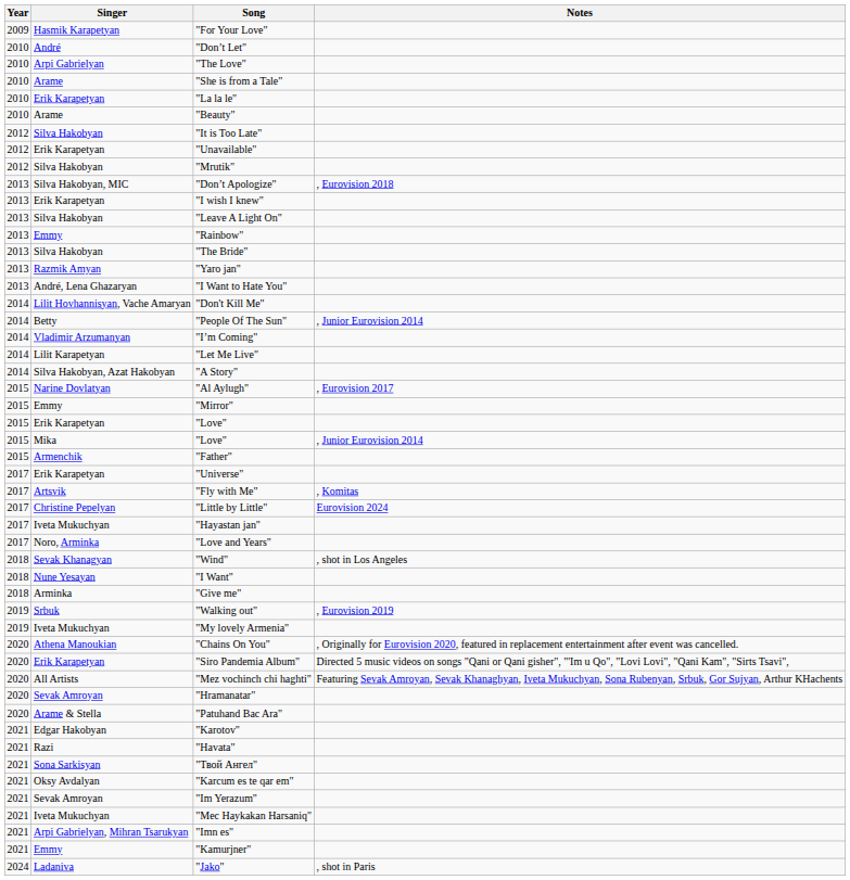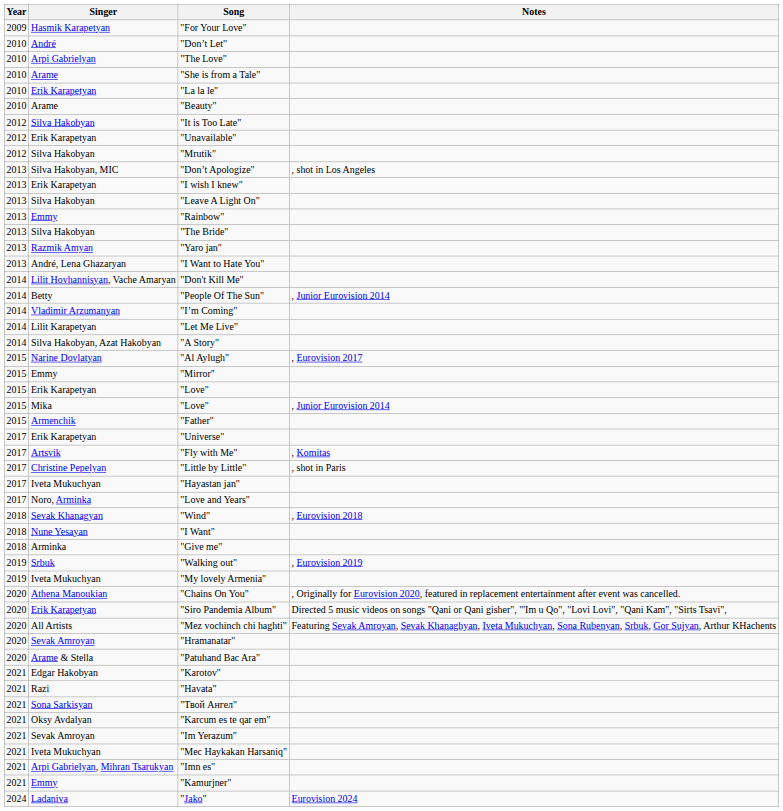 <table class="wikitable">
 <tr>
 <th>Year</th>
 <th>Singer</th>
 <th>Song</th>
 <th>Notes</th>
 </tr>
 <tr>
 <td>2009</td>
 <td><a href='#'>Hasmik Karapetyan</a></td>
 <td>"For Your Love"</td>
 <td></td>
 </tr>
 <tr>
 <td>2010</td>
 <td><a href='#'>André</a></td>
 <td>"Don’t Let"</td>
 <td></td>
 </tr>
 <tr>
 <td>2010</td>
 <td><a href='#'>Arpi Gabrielyan</a></td>
 <td>"The Love"</td>
 <td></td>
 </tr>
 <tr>
 <td>2010</td>
 <td><a href='#'>Arame</a></td>
 <td>"She is from a Tale"</td>
 <td></td>
 </tr>
 <tr>
 <td>2010</td>
 <td><a href='#'>Erik Karapetyan</a></td>
 <td>"La la le"</td>
 <td></td>
 </tr>
 <tr>
 <td>2010</td>
 <td>Arame</td>
 <td>"Beauty"</td>
 <td></td>
 </tr>
 <tr>
 <td>2012</td>
 <td><a href='#'>Silva Hakobyan</a></td>
 <td>"It is Too Late"</td>
 <td></td>
 </tr>
 <tr>
 <td>2012</td>
 <td>Erik Karapetyan</td>
 <td>"Unavailable"</td>
 <td></td>
 </tr>
 <tr>
 <td>2012</td>
 <td>Silva Hakobyan</td>
 <td>"Mrutik"</td>
 <td></td>
 </tr>
 <tr>
 <td>2013</td>
 <td>Silva Hakobyan, MIC</td>
 <td>"Don’t Apologize"</td>
-<td>, <a href='#'>Eurovision 2018</a></td>
+<td>, shot in Los Angeles</td>
 </tr>
 <tr>
 <td>2013</td>
 <td>Erik Karapetyan</td>
 <td>"I wish I knew"</td>
 <td></td>
 </tr>
 <tr>
 <td>2013</td>
 <td>Silva Hakobyan</td>
 <td>"Leave A Light On"</td>
 <td></td>
 </tr>
 <tr>
 <td>2013</td>
 <td><a href='#'>Emmy</a></td>
 <td>"Rainbow"</td>
 <td></td>
 </tr>
 <tr>
 <td>2013</td>
 <td>Silva Hakobyan</td>
 <td>"The Bride"</td>
 <td></td>
 </tr>
 <tr>
 <td>2013</td>
 <td><a href='#'>Razmik Amyan</a></td>
 <td>"Yaro jan"</td>
 <td></td>
 </tr>
 <tr>
 <td>2013</td>
 <td>André, Lena Ghazaryan</td>
 <td>"I Want to Hate You"</td>
 <td></td>
 </tr>
 <tr>
 <td>2014</td>
 <td><a href='#'>Lilit Hovhannisyan</a>, Vache Amaryan</td>
 <td>"Don't Kill Me"</td>
 <td></td>
 </tr>
 <tr>
 <td>2014</td>
 <td>Betty</td>
 <td>"People Of The Sun"</td>
 <td>, <a href='#'>Junior Eurovision 2014</a></td>
 </tr>
 <tr>
 <td>2014</td>
 <td><a href='#'>Vladimir Arzumanyan</a></td>
 <td>"I’m Coming"</td>
 <td></td>
 </tr>
 <tr>
 <td>2014</td>
 <td>Lilit Karapetyan</td>
 <td>"Let Me Live"</td>
 <td></td>
 </tr>
 <tr>
 <td>2014</td>
 <td>Silva Hakobyan, Azat Hakobyan</td>
 <td>"A Story"</td>
 <td></td>
 </tr>
 <tr>
 <td>2015</td>
 <td><a href='#'>Narine Dovlatyan</a></td>
 <td>"Al Aylugh"</td>
 <td>, <a href='#'>Eurovision 2017</a></td>
 </tr>
 <tr>
 <td>2015</td>
 <td>Emmy</td>
 <td>"Mirror"</td>
 <td></td>
 </tr>
 <tr>
 <td>2015</td>
 <td>Erik Karapetyan</td>
 <td>"Love"</td>
 <td></td>
 </tr>
 <tr>
 <td>2015</td>
 <td>Mika</td>
 <td>"Love"</td>
 <td>, <a href='#'>Junior Eurovision 2014</a></td>
 </tr>
 <tr>
 <td>2015</td>
 <td><a href='#'>Armenchik</a></td>
 <td>"Father"</td>
 <td></td>
 </tr>
 <tr>
 <td>2017</td>
 <td>Erik Karapetyan</td>
 <td>"Universe"</td>
 <td></td>
 </tr>
 <tr>
 <td>2017</td>
 <td><a href='#'>Artsvik</a></td>
 <td>"Fly with Me"</td>
 <td>, <a href='#'>Komitas</a></td>
 </tr>
 <tr>
 <td>2017</td>
 <td><a href='#'>Christine Pepelyan</a></td>
 <td>"Little by Little"</td>
-<td><a href='#'>Eurovision 2024</a></td>
+<td>, shot in Paris</td>
 </tr>
 <tr>
 <td>2017</td>
 <td>Iveta Mukuchyan</td>
 <td>"Hayastan jan"</td>
 <td></td>
 </tr>
 <tr>
 <td>2017</td>
 <td>Noro, <a href='#'>Arminka</a></td>
 <td>"Love and Years"</td>
 <td></td>
 </tr>
 <tr>
 <td>2018</td>
 <td><a href='#'>Sevak Khanagyan</a></td>
 <td>"Wind"</td>
-<td>, shot in Los Angeles</td>
+<td>, <a href='#'>Eurovision 2018</a></td>
 </tr>
 <tr>
 <td>2018</td>
 <td><a href='#'>Nune Yesayan</a></td>
 <td>"I Want"</td>
 <td></td>
 </tr>
 <tr>
 <td>2018</td>
 <td>Arminka</td>
 <td>"Give me"</td>
 <td></td>
 </tr>
 <tr>
 <td>2019</td>
 <td><a href='#'>Srbuk</a></td>
 <td>"Walking out"</td>
 <td>, <a href='#'>Eurovision 2019</a></td>
 </tr>
 <tr>
 <td>2019</td>
 <td>Iveta Mukuchyan</td>
 <td>"My lovely Armenia"</td>
 <td></td>
 </tr>
 <tr>
 <td>2020</td>
 <td><a href='#'>Athena Manoukian</a></td>
 <td>"Chains On You"</td>
 <td>, Originally for <a href='#'>Eurovision 2020</a>, featured in replacement entertainment after event was cancelled.</td>
 </tr>
 <tr>
 <td>2020</td>
 <td><a href='#'>Erik Karapetyan</a></td>
 <td>"Siro Pandemia Album"</td>
 <td>Directed 5 music videos on songs "Qani or Qani gisher", "'Im u Qo", "Lovi Lovi", "Qani Kam", "Sirts Tsavi",</td>
 </tr>
 <tr>
 <td>2020</td>
 <td>All Artists</td>
 <td>"Mez vochinch chi haghti"</td>
 <td>Featuring <a href='#'>Sevak Amroyan</a>, <a href='#'>Sevak Khanaghyan</a>, <a href='#'>Iveta Mukuchyan</a>, <a href='#'>Sona Rubenyan</a>, <a href='#'>Srbuk</a>, <a href='#'>Gor Sujyan</a>, Arthur KHachents</td>
 </tr>
 <tr>
 <td>2020</td>
 <td><a href='#'>Sevak Amroyan</a></td>
 <td>"Hramanatar"</td>
 <td></td>
 </tr>
 <tr>
 <td>2020</td>
 <td><a href='#'>Arame</a> & Stella</td>
 <td>"Patuhand Bac Ara"</td>
 <td></td>
 </tr>
 <tr>
 <td>2021</td>
 <td>Edgar Hakobyan</td>
 <td>"Karotov"</td>
 <td></td>
 </tr>
 <tr>
 <td>2021</td>
 <td>Razi</td>
 <td>"Havata"</td>
 <td></td>
 </tr>
 <tr>
 <td>2021</td>
 <td><a href='#'>Sona Sarkisyan</a></td>
 <td>"Твой Ангел"</td>
 <td></td>
 </tr>
 <tr>
 <td>2021</td>
 <td>Oksy Avdalyan</td>
 <td>"Karcum es te qar em"</td>
 <td></td>
 </tr>
 <tr>
 <td>2021</td>
 <td>Sevak Amroyan</td>
 <td>"Im Yerazum"</td>
 <td></td>
 </tr>
 <tr>
 <td>2021</td>
 <td>Iveta Mukuchyan</td>
 <td>"Mec Haykakan Harsaniq"</td>
 <td></td>
 </tr>
 <tr>
 <td>2021</td>
 <td><a href='#'>Arpi Gabrielyan</a>, <a href='#'>Mihran Tsarukyan</a></td>
 <td>"Imn es"</td>
 <td></td>
 </tr>
 <tr>
 <td>2021</td>
 <td><a href='#'>Emmy</a></td>
 <td>"Kamurjner"</td>
 <td></td>
 </tr>
 <tr>
 <td>2024</td>
 <td><a href='#'>Ladaniva</a></td>
 <td>"<a href='#'>Jako</a>"</td>
-<td>, shot in Paris</td>
+<td><a href='#'>Eurovision 2024</a></td>
 </tr>
 </table>
